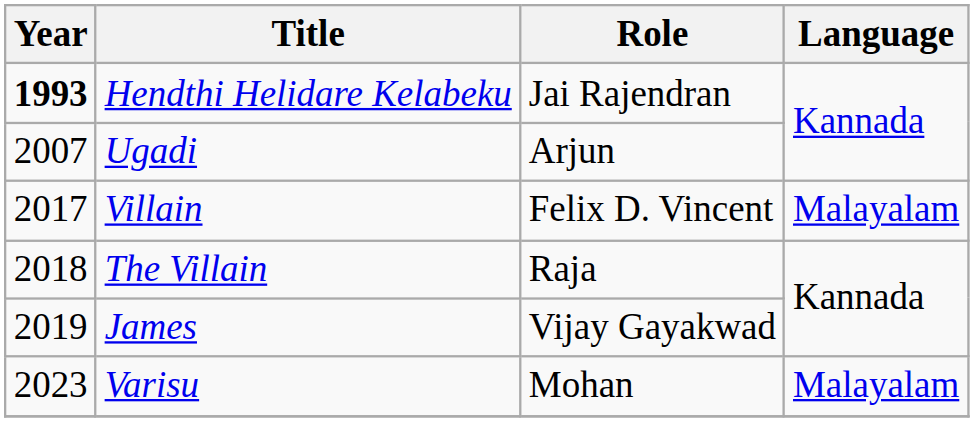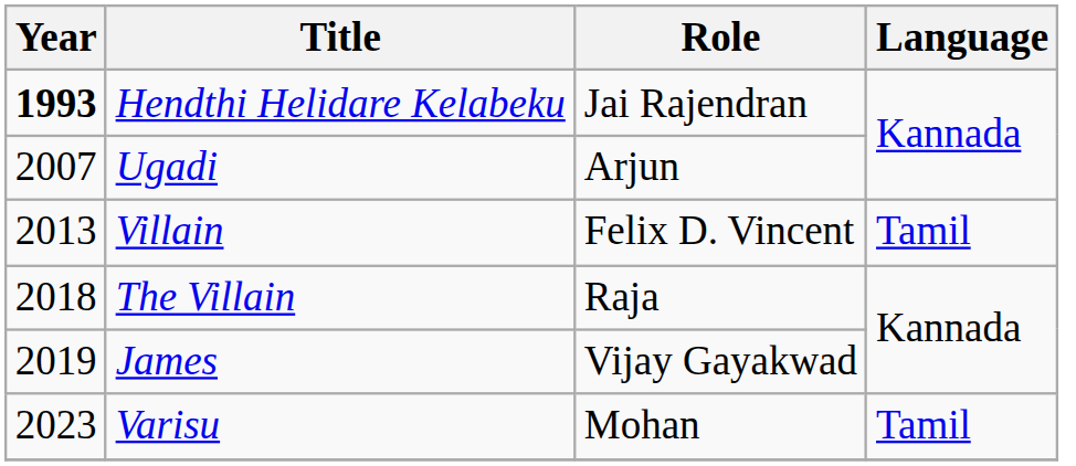 <table class="wikitable sortable">
 <tr>
 <th>Year</th>
 <th>Title</th>
 <th>Role</th>
 <th>Language</th>
 </tr>
 <tr>
 <td><strong>1993</strong></td>
 <td><em><a href='#'>Hendthi Helidare Kelabeku</a></em></td>
 <td>Jai Rajendran</td>
 <td rowspan="2"><a href='#'>Kannada</a></td>
 </tr>
 <tr>
 <td>2007</td>
 <td><em><a href='#'>Ugadi</a></em></td>
 <td>Arjun</td>
 </tr>
 <tr>
-<td>2017</td>
+<td>2013</td>
 <td><em><a href='#'>Villain</a></em></td>
 <td>Felix D. Vincent</td>
-<td><a href='#'>Malayalam</a></td>
+<td><a href='#'>Tamil</a></td>
 </tr>
 <tr>
 <td>2018</td>
 <td><em><a href='#'>The Villain</a></em></td>
 <td>Raja</td>
 <td rowspan="2">Kannada</td>
 </tr>
 <tr>
 <td>2019</td>
 <td><em><a href='#'>James</a></em></td>
 <td>Vijay Gayakwad</td>
 </tr>
 <tr>
 <td>2023</td>
 <td><em><a href='#'>Varisu</a></em></td>
 <td>Mohan</td>
-<td><a href='#'>Malayalam</a></td>
+<td><a href='#'>Tamil</a></td>
 </tr>
 <tr>
 </tr>
 </table>
